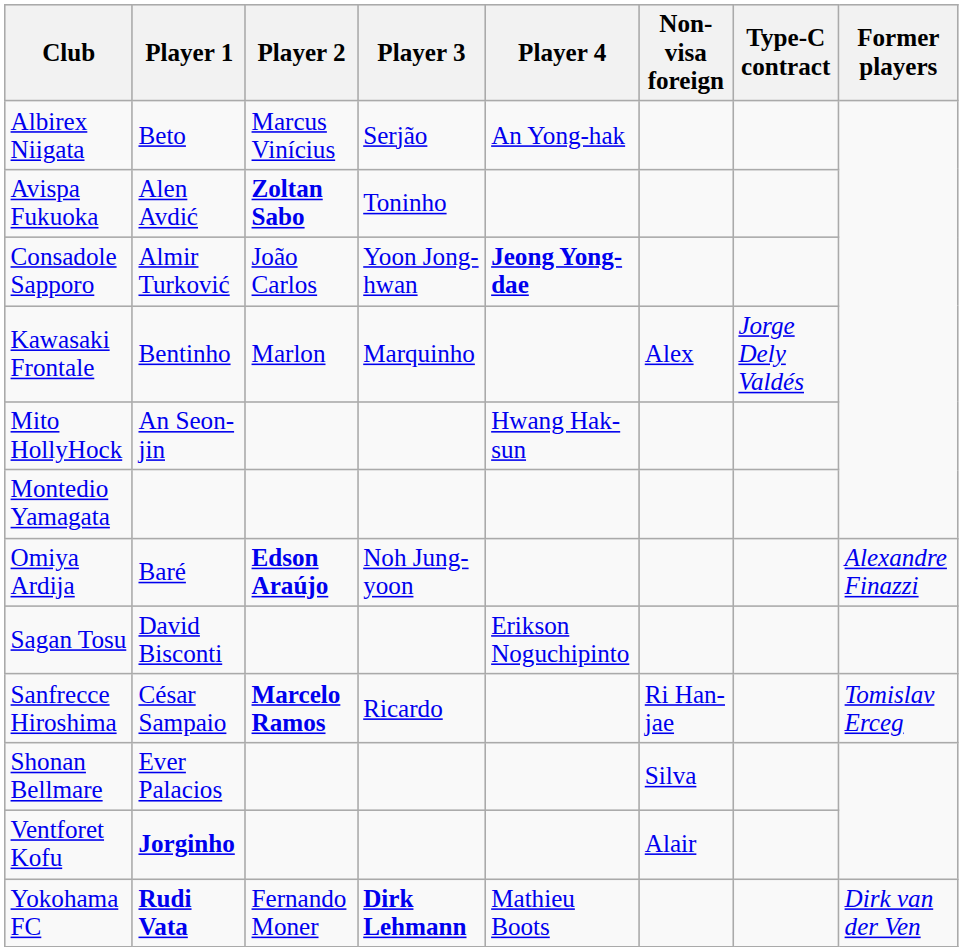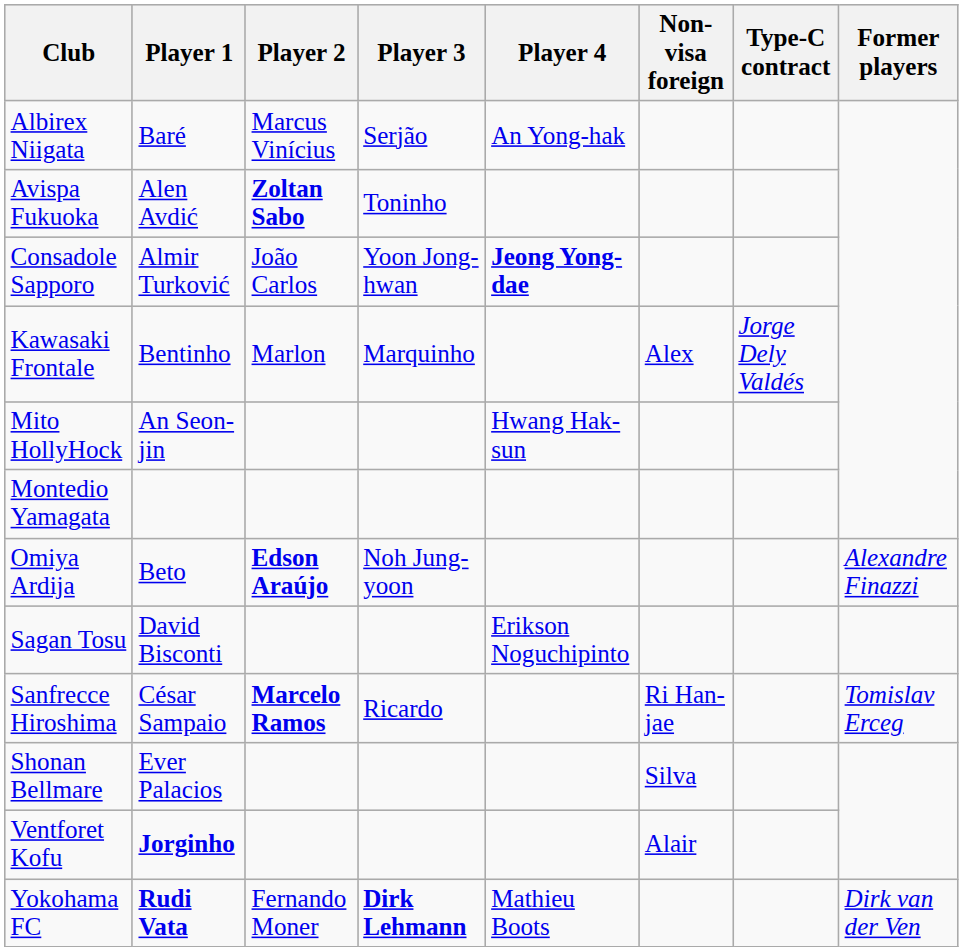 <table class="wikitable">
 <tr>
 <th width="170">Club</th>
 <th width="170">Player 1</th>
 <th width="170">Player 2</th>
 <th width="170">Player 3</th>
 <th width="170">Player 4</th>
 <th width="170">Non-visa foreign</th>
 <th width="170">Type-C contract</th>
 <th width="170">Former players</th>
 </tr>
 <tr>
 <td><a href='#'>Albirex Niigata</a></td>
-<td> <a href='#'>Beto</a></td>
+<td> <a href='#'>Baré</a></td>
 <td> <a href='#'>Marcus Vinícius</a></td>
 <td> <a href='#'>Serjão</a></td>
 <td> <a href='#'>An Yong-hak</a></td>
 <td></td>
 <td></td>
 </tr>
 <tr>
 <td><a href='#'>Avispa Fukuoka</a></td>
 <td> <a href='#'>Alen Avdić</a></td>
 <td> <strong><a href='#'>Zoltan Sabo</a></strong></td>
 <td> <a href='#'>Toninho</a></td>
 <td></td>
 <td></td>
 <td></td>
 </tr>
 <tr>
 <td><a href='#'>Consadole Sapporo</a></td>
 <td> <a href='#'>Almir Turković</a></td>
 <td> <a href='#'>João Carlos</a></td>
 <td> <a href='#'>Yoon Jong-hwan</a></td>
 <td> <strong><a href='#'>Jeong Yong-dae</a></strong></td>
 <td></td>
 <td></td>
 </tr>
 <tr>
 <td><a href='#'>Kawasaki Frontale</a></td>
 <td> <a href='#'>Bentinho</a></td>
 <td> <a href='#'>Marlon</a></td>
 <td> <a href='#'>Marquinho</a></td>
 <td></td>
 <td> <a href='#'>Alex</a></td>
 <td> <em><a href='#'>Jorge Dely Valdés</a></em></td>
 </tr>
 <tr>
 <td><a href='#'>Mito HollyHock</a></td>
 <td> <a href='#'>An Seon-jin</a></td>
 <td></td>
 <td></td>
 <td> <a href='#'>Hwang Hak-sun</a></td>
 <td></td>
 <td></td>
 </tr>
 <tr>
 <td><a href='#'>Montedio Yamagata</a></td>
 <td></td>
 <td></td>
 <td></td>
 <td></td>
 <td></td>
 <td></td>
 </tr>
 <tr>
 <td><a href='#'>Omiya Ardija</a></td>
-<td> <a href='#'>Baré</a></td>
+<td> <a href='#'>Beto</a></td>
 <td> <strong><a href='#'>Edson Araújo</a></strong></td>
 <td> <a href='#'>Noh Jung-yoon</a></td>
 <td></td>
 <td></td>
 <td></td>
 <td> <em><a href='#'>Alexandre Finazzi</a></em></td>
 </tr>
 <tr>
 <td><a href='#'>Sagan Tosu</a></td>
 <td> <a href='#'>David Bisconti</a></td>
 <td></td>
 <td></td>
 <td> <a href='#'>Erikson Noguchipinto</a></td>
 <td></td>
 <td></td>
 </tr>
 <tr>
 <td><a href='#'>Sanfrecce Hiroshima</a></td>
 <td> <a href='#'>César Sampaio</a></td>
 <td> <strong><a href='#'>Marcelo Ramos</a></strong></td>
 <td> <a href='#'>Ricardo</a></td>
 <td></td>
 <td> <a href='#'>Ri Han-jae</a></td>
 <td></td>
 <td> <em><a href='#'>Tomislav Erceg</a></em></td>
 </tr>
 <tr>
 <td><a href='#'>Shonan Bellmare</a></td>
 <td> <a href='#'>Ever Palacios</a></td>
 <td></td>
 <td></td>
 <td></td>
 <td> <a href='#'>Silva</a></td>
 <td></td>
 </tr>
 <tr>
 <td><a href='#'>Ventforet Kofu</a></td>
 <td> <strong><a href='#'>Jorginho</a></strong></td>
 <td></td>
 <td></td>
 <td></td>
 <td> <a href='#'>Alair</a></td>
 <td></td>
 </tr>
 <tr>
 <td><a href='#'>Yokohama FC</a></td>
 <td> <strong><a href='#'>Rudi Vata</a></strong></td>
 <td> <a href='#'>Fernando Moner</a></td>
 <td> <strong><a href='#'>Dirk Lehmann</a></strong></td>
 <td> <a href='#'>Mathieu Boots</a></td>
 <td></td>
 <td></td>
 <td> <em><a href='#'>Dirk van der Ven</a></em></td>
 </tr>
 </table>
